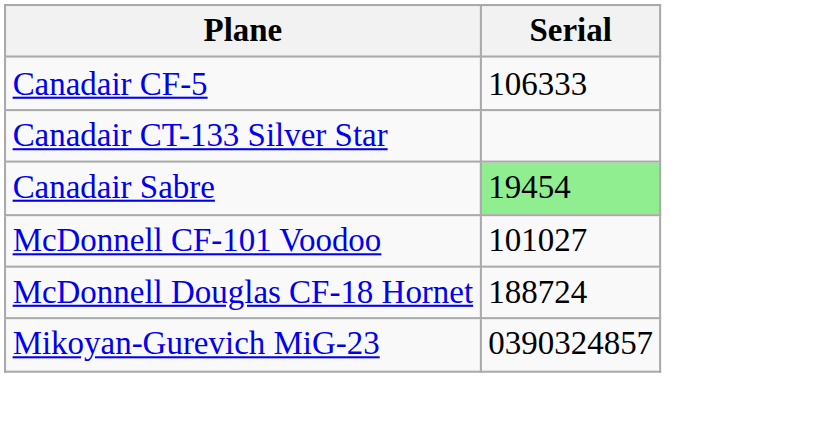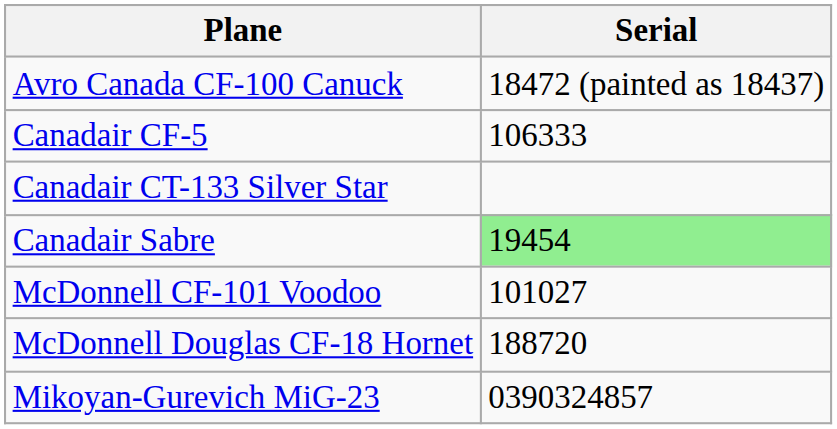 <table class="wikitable">
 <tr>
 <th>Plane</th>
 <th>Serial</th>
+</tr>
+<tr>
+<td><a href='#'>Avro Canada CF-100 Canuck</a></td>
+<td>18472 (painted as 18437)</td>
 </tr>
 <tr>
 <td><a href='#'>Canadair CF-5</a></td>
 <td>106333</td>
 </tr>
 <tr>
 <td><a href='#'>Canadair CT-133 Silver Star</a></td>
 <td></td>
 </tr>
 <tr>
 <td><a href='#'>Canadair Sabre</a></td>
 <td style="background: lightgreen;">19454</td>
 </tr>
 <tr>
 <td><a href='#'>McDonnell CF-101 Voodoo</a></td>
 <td>101027</td>
 </tr>
 <tr>
 <td><a href='#'>McDonnell Douglas CF-18 Hornet</a></td>
-<td>188724</td>
+<td>188720</td>
 </tr>
 <tr>
 <td><a href='#'>Mikoyan-Gurevich MiG-23</a></td>
 <td>0390324857</td>
 </tr>
 </table>
